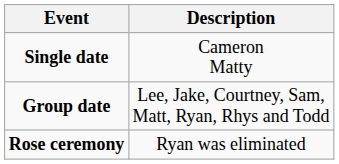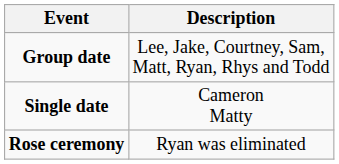 <table class="wikitable sortable" style="text-align:center;">
 <tr>
 <th>Event</th>
 <th>Description</th>
 </tr>
 <tr>
+<td><strong>Group date</strong></td>
+<td>Lee, Jake, Courtney, Sam,<br> Matt, Ryan, Rhys and Todd</td>
+</tr>
+<tr>
 <td><strong>Single date</strong></td>
 <td>Cameron<br>Matty</td>
-</tr>
-<tr>
-<td><strong>Group date</strong></td>
-<td>Lee, Jake, Courtney, Sam,<br> Matt, Ryan, Rhys and Todd</td>
 </tr>
 <tr>
 <td><strong>Rose ceremony</strong></td>
 <td>Ryan was eliminated</td>
 </tr>
 </table>
